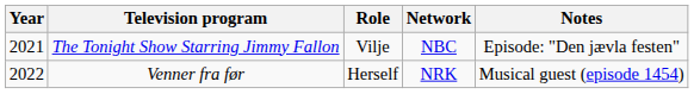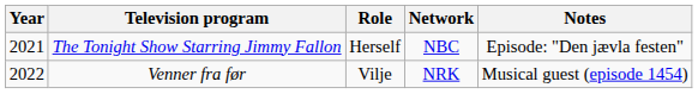 <table class="wikitable plainrowheaders" style="text-align:center;">
 <tr>
 <th scope="col">Year</th>
 <th scope="col">Television program</th>
 <th scope="col">Role</th>
 <th scope="col">Network</th>
 <th scope="col">Notes</th>
 </tr>
 <tr>
 <td>2021</td>
 <td><em><a href='#'>The Tonight Show Starring Jimmy Fallon</a></em></td>
-<td>Vilje</td>
+<td>Herself</td>
 <td><a href='#'>NBC</a></td>
 <td>Episode: "Den jævla festen"</td>
 </tr>
 <tr>
 <td>2022</td>
 <td><em>Venner fra før</em></td>
-<td>Herself</td>
+<td>Vilje</td>
 <td><a href='#'>NRK</a></td>
 <td>Musical guest (<a href='#'>episode 1454</a>)</td>
 </tr>
 </table>
